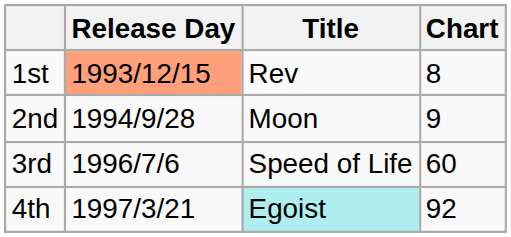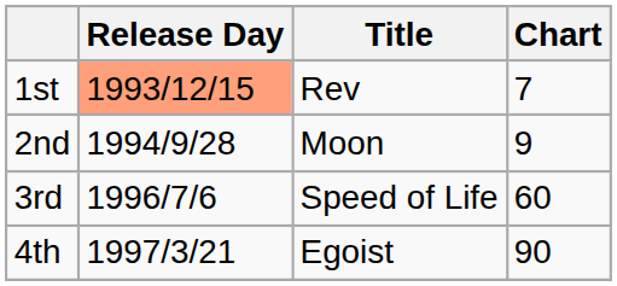 <table class=wikitable style="font-size:small">
 <tr>
 <th></th>
 <th>Release Day</th>
 <th>Title</th>
 <th>Chart</th>
 </tr>
 <tr>
 <td>1st</td>
 <td style="background: lightsalmon;">1993/12/15</td>
 <td>Rev</td>
-<td>8</td>
+<td>7</td>
 </tr>
 <tr>
 <td>2nd</td>
 <td>1994/9/28</td>
 <td>Moon</td>
 <td>9</td>
 </tr>
 <tr>
 <td>3rd</td>
 <td>1996/7/6</td>
 <td>Speed of Life</td>
 <td>60</td>
 </tr>
 <tr>
 <td>4th</td>
 <td>1997/3/21</td>
-<td style="background: paleturquoise;">Egoist</td>
-<td>92</td>
+<td>Egoist</td>
+<td>90</td>
 </tr>
 <tr>
 </tr>
 </table>
